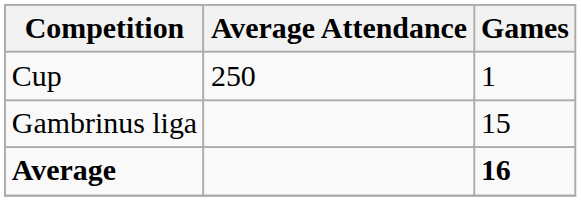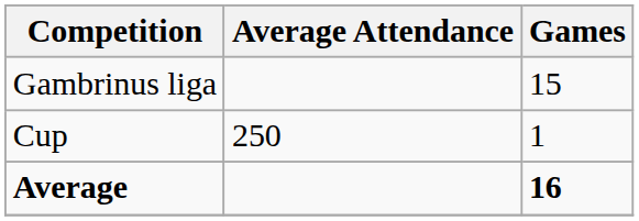 <table class="wikitable"  class= style="text-align:center; border:1px #aaa solid; font-size:95%">
 <tr>
 <th>Competition</th>
 <th>Average Attendance</th>
 <th>Games</th>
 </tr>
 <tr>
+<td>Gambrinus liga</td>
+<td></td>
+<td>15</td>
+</tr>
+<tr>
 <td>Cup</td>
 <td>250</td>
 <td>1</td>
-</tr>
-<tr>
-<td>Gambrinus liga</td>
-<td></td>
-<td>15</td>
 </tr>
 <tr>
 <td><strong>Average</strong></td>
 <td><strong></strong></td>
 <td><strong>16</strong></td>
 </tr>
 <tr>
 </tr>
 </table>
